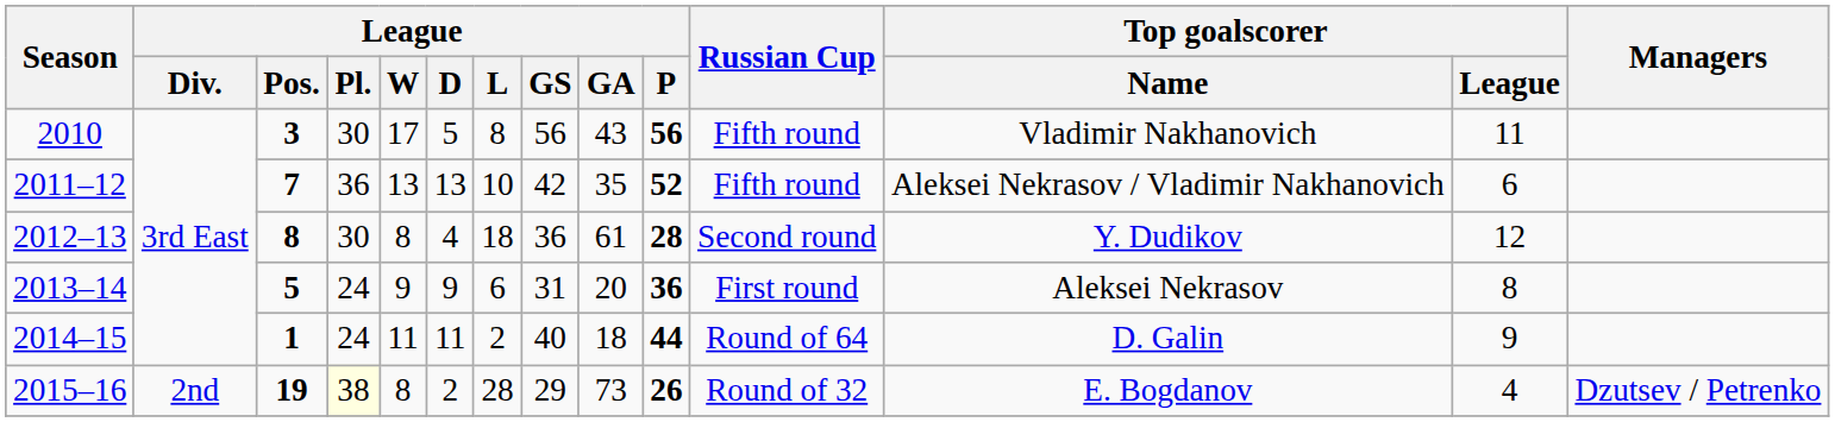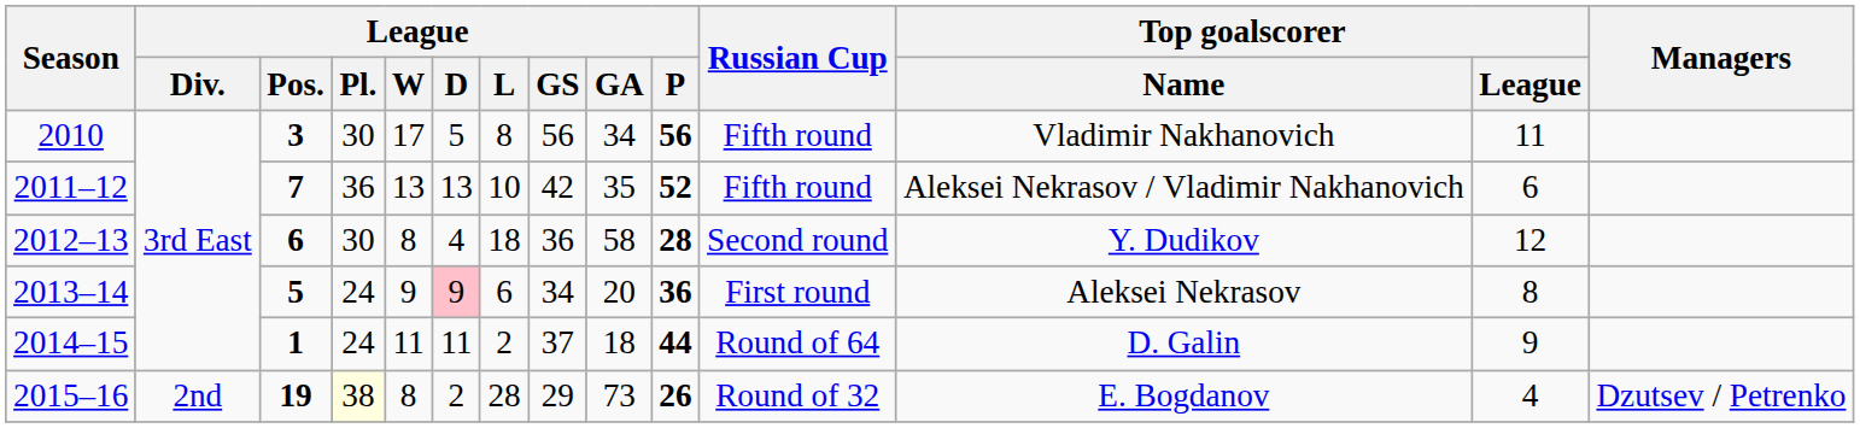 <table class="wikitable">
 <tr style="background:#efefef;">
 <th rowspan="2">Season</th>
 <th colspan="9">League</th>
 <th rowspan="2"><a href='#'>Russian Cup</a></th>
 <th colspan="2">Top goalscorer</th>
 <th rowspan="2">Managers</th>
 </tr>
 <tr>
 <th>Div.</th>
 <th>Pos.</th>
 <th>Pl.</th>
 <th>W</th>
 <th>D</th>
 <th>L</th>
 <th>GS</th>
 <th>GA</th>
 <th>P</th>
 <th>Name</th>
 <th>League</th>
 </tr>
 <tr>
 <td align=center><a href='#'>2010</a></td>
 <td align=center rowspan="5"><a href='#'>3rd East</a></td>
 <td style="text-align:center"><strong>3</strong></td>
 <td align=center>30</td>
 <td align=center>17</td>
 <td align=center>5</td>
 <td align=center>8</td>
 <td align=center>56</td>
-<td align=center>43</td>
+<td align=center>34</td>
 <td align=center><strong>56</strong></td>
 <td align=center><a href='#'>Fifth round</a></td>
 <td align=center> Vladimir Nakhanovich</td>
 <td align=center>11</td>
 <td align=center></td>
 </tr>
 <tr>
 <td align=center><a href='#'>2011–12</a></td>
 <td style="text-align:center"><strong>7</strong></td>
 <td align=center>36</td>
 <td align=center>13</td>
 <td align=center>13</td>
 <td align=center>10</td>
 <td align=center>42</td>
 <td align=center>35</td>
 <td align=center><strong>52</strong></td>
 <td align=center><a href='#'>Fifth round</a></td>
 <td align=center> Aleksei Nekrasov /  Vladimir Nakhanovich</td>
 <td align=center>6</td>
 <td align=center></td>
 </tr>
 <tr>
 <td align=center><a href='#'>2012–13</a></td>
-<td style="text-align:center"><strong>8</strong></td>
+<td style="text-align:center"><strong>6</strong></td>
 <td align=center>30</td>
 <td align=center>8</td>
 <td align=center>4</td>
 <td align=center>18</td>
 <td align=center>36</td>
-<td align=center>61</td>
+<td align=center>58</td>
 <td align=center><strong>28</strong></td>
 <td align=center><a href='#'>Second round</a></td>
 <td align=center> <a href='#'>Y. Dudikov</a></td>
 <td align=center>12</td>
 <td align=center></td>
 </tr>
 <tr>
 <td align=center><a href='#'>2013–14</a></td>
 <td style="text-align:center"><strong>5</strong></td>
 <td align=center>24</td>
 <td align=center>9</td>
-<td align=center>9</td>
+<td align=center style="background: pink;">9</td>
 <td align=center>6</td>
-<td align=center>31</td>
+<td align=center>34</td>
 <td align=center>20</td>
 <td align=center><strong>36</strong></td>
 <td align=center><a href='#'>First round</a></td>
 <td align=center> Aleksei Nekrasov</td>
 <td align=center>8</td>
 <td align=center></td>
 </tr>
 <tr>
 <td align=center><a href='#'>2014–15</a></td>
 <td style="text-align:center"><strong>1</strong></td>
 <td align=center>24</td>
 <td align=center>11</td>
 <td align=center>11</td>
 <td align=center>2</td>
-<td align=center>40</td>
+<td align=center>37</td>
 <td align=center>18</td>
 <td align=center><strong>44</strong></td>
 <td align=center><a href='#'>Round of 64</a></td>
 <td align=center> <a href='#'>D. Galin</a></td>
 <td align=center>9</td>
 <td align=center></td>
 </tr>
 <tr>
 <td align=center><a href='#'>2015–16</a></td>
 <td align=center><a href='#'>2nd</a></td>
 <td style="text-align:center"><strong>19</strong></td>
 <td align=center style="background: lightyellow;">38</td>
 <td align=center>8</td>
 <td align=center>2</td>
 <td align=center>28</td>
 <td align=center>29</td>
 <td align=center>73</td>
 <td align=center><strong>26</strong></td>
 <td align=center><a href='#'>Round of 32</a></td>
 <td align=center> <a href='#'>E. Bogdanov</a></td>
 <td align=center>4</td>
 <td align=center> <a href='#'>Dzutsev</a> /  <a href='#'>Petrenko</a></td>
 </tr>
 </table>
